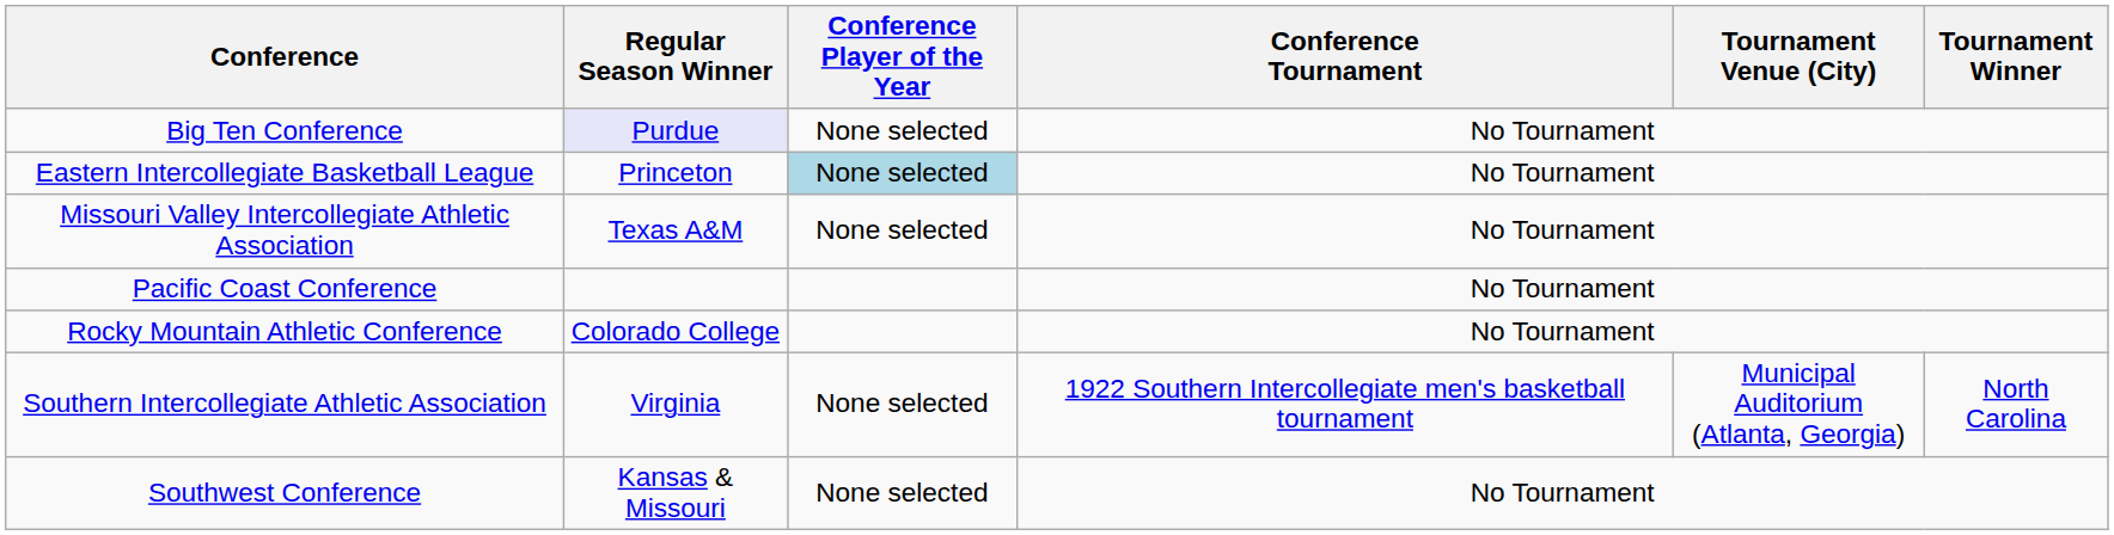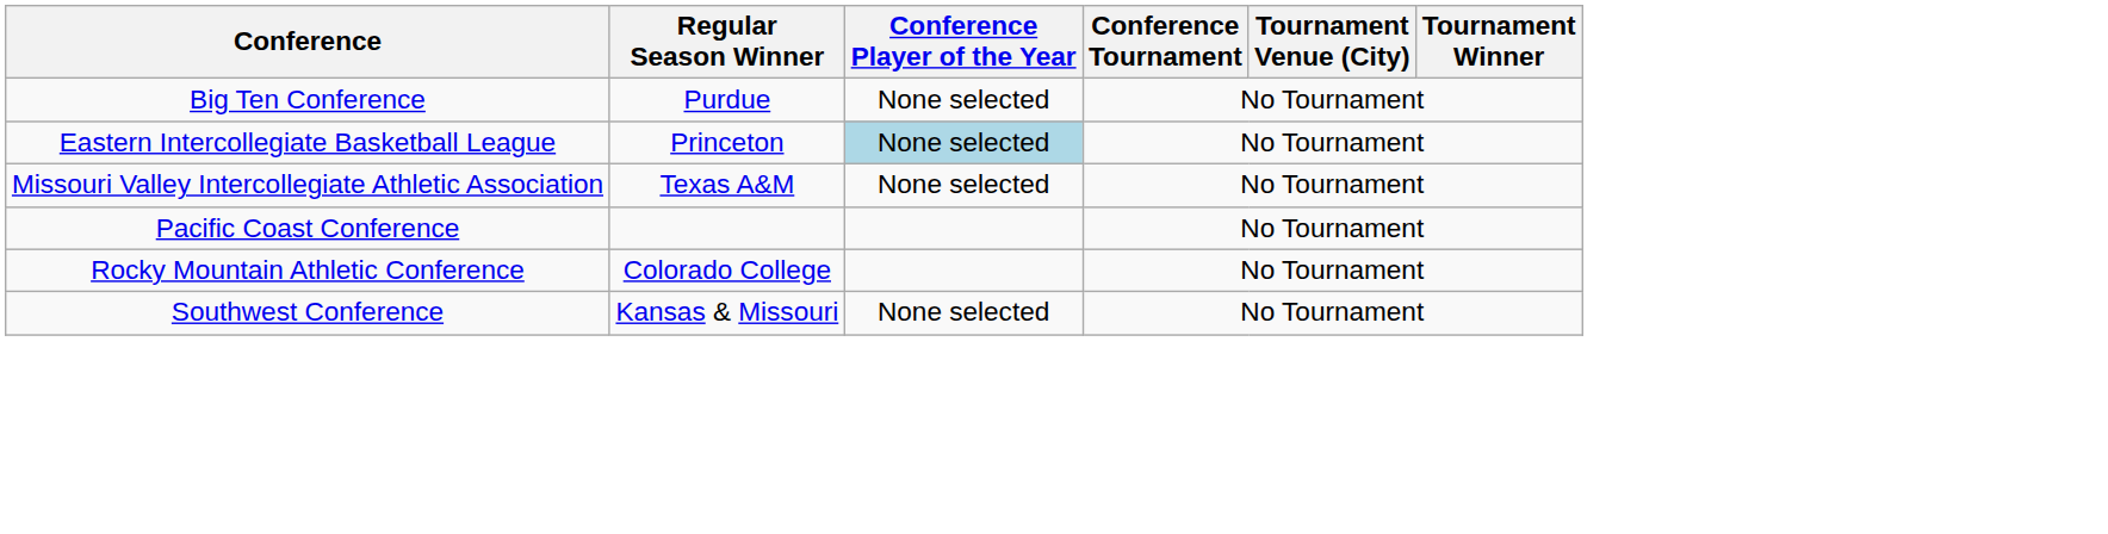 <table class="wikitable" style="text-align:center;">
 <tr>
 <th>Conference</th>
 <th>Regular <br> Season Winner</th>
 <th><a href='#'>Conference <br> Player of the Year</a></th>
 <th>Conference <br> Tournament</th>
 <th>Tournament <br> Venue (City)</th>
 <th>Tournament <br> Winner</th>
 </tr>
 <tr>
 <td><a href='#'>Big Ten Conference</a></td>
-<td style="background: lavender;"><a href='#'>Purdue</a></td>
+<td><a href='#'>Purdue</a></td>
 <td>None selected</td>
 <td colspan=3>No Tournament</td>
 </tr>
 <tr>
 <td><a href='#'>Eastern Intercollegiate Basketball League</a></td>
 <td><a href='#'>Princeton</a></td>
 <td style="background: lightblue;">None selected</td>
 <td colspan=3>No Tournament</td>
 </tr>
 <tr>
 <td><a href='#'>Missouri Valley Intercollegiate Athletic Association</a></td>
 <td><a href='#'>Texas A&M</a></td>
 <td>None selected</td>
 <td colspan=3>No Tournament</td>
 </tr>
 <tr>
 <td><a href='#'>Pacific Coast Conference</a></td>
 <td></td>
 <td></td>
 <td colspan=3>No Tournament</td>
 </tr>
 <tr>
 <td><a href='#'>Rocky Mountain Athletic Conference</a></td>
 <td><a href='#'>Colorado College</a></td>
 <td></td>
 <td colspan=3>No Tournament</td>
 </tr>
 <tr>
-<td><a href='#'>Southern Intercollegiate Athletic Association</a></td>
-<td><a href='#'>Virginia</a></td>
-<td>None selected</td>
-<td><a href='#'>1922 Southern Intercollegiate men's basketball tournament</a><br></td>
-<td><a href='#'>Municipal Auditorium</a><br>(<a href='#'>Atlanta</a>, <a href='#'>Georgia</a>)</td>
-<td><a href='#'>North Carolina</a></td>
-</tr>
-<tr>
 <td><a href='#'>Southwest Conference</a></td>
 <td><a href='#'>Kansas</a> & <a href='#'>Missouri</a></td>
 <td>None selected</td>
 <td colspan=3>No Tournament</td>
 </tr>
 </table>
